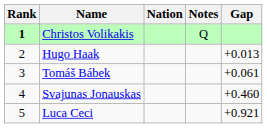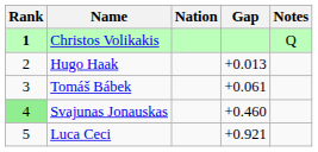 <table class="wikitable sortable" style="text-align:center">
 <tr>
 <th>Rank</th>
 <th>Name</th>
 <th>Nation</th>
+<th>Gap</th>
 <th>Notes</th>
-<th>Gap</th>
 </tr>
 <tr bgcolor=bbffbb>
 <td><strong>1</strong></td>
 <td align=left><a href='#'>Christos Volikakis</a></td>
 <td align=left></td>
+<td></td>
 <td>Q</td>
-<td></td>
 </tr>
 <tr>
 <td>2</td>
 <td align=left><a href='#'>Hugo Haak</a></td>
 <td align=left></td>
+<td>+0.013</td>
 <td></td>
-<td>+0.013</td>
 </tr>
 <tr>
 <td>3</td>
 <td align=left><a href='#'>Tomáš Bábek</a></td>
 <td align=left></td>
+<td>+0.061</td>
 <td></td>
-<td>+0.061</td>
 </tr>
 <tr>
-<td>4</td>
+<td style="background: lightgreen;">4</td>
 <td align=left><a href='#'>Svajunas Jonauskas</a></td>
 <td align=left></td>
+<td>+0.460</td>
 <td></td>
-<td>+0.460</td>
 </tr>
 <tr>
 <td>5</td>
 <td align=left><a href='#'>Luca Ceci</a></td>
 <td align=left></td>
+<td>+0.921</td>
 <td></td>
-<td>+0.921</td>
 </tr>
 </table>
